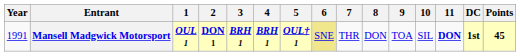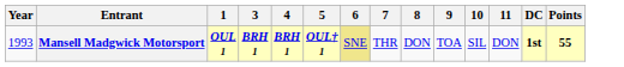 <table class="wikitable" style="text-align:center; font-size:90%">
 <tr>
 <th>Year</th>
 <th>Entrant</th>
 <th>1</th>
-<th>2</th>
 <th>3</th>
 <th>4</th>
 <th>5</th>
 <th>6</th>
 <th>7</th>
 <th>8</th>
 <th>9</th>
 <th>10</th>
 <th>11</th>
 <th>DC</th>
 <th>Points</th>
 </tr>
 <tr>
-<td><a href='#'>1991</a></td>
+<td><a href='#'>1993</a></td>
 <th><a href='#'>Mansell Madgwick Motorsport</a></th>
 <td style="background:#FFFFBF;"><a href='#'><strong><em>OUL</em></strong></a><br><small><strong><em>1</em></strong></small></td>
-<td style="background:#FFFFBF;"><a href='#'><strong>DON</strong></a><br><small><strong>1</strong></small></td>
 <td style="background:#FFFFBF;"><a href='#'><strong><em>BRH</em></strong></a><br><small><strong><em>1</em></strong></small></td>
 <td style="background:#FFFFBF;"><a href='#'><strong><em>BRH</em></strong></a><br><small><strong><em>1</em></strong></small></td>
 <td style="background:#FFFFBF;"><a href='#'><strong><em>OUL†</em></strong></a><br><small><strong><em>1</em></strong></small></td>
 <td style="background: khaki;"><a href='#'>SNE</a></td>
 <td><a href='#'>THR</a></td>
 <td><a href='#'>DON</a></td>
 <td><a href='#'>TOA</a></td>
 <td><a href='#'>SIL</a></td>
-<td><strong><a href='#'>DON</a></strong></td>
+<td><a href='#'>DON</a></td>
 <td style="background:#FFFFBF;"><strong>1st</strong></td>
-<td style="background:#FFFFBF;"><strong>45</strong></td>
+<td style="background:#FFFFBF;"><strong>55</strong></td>
 </tr>
 </table>
